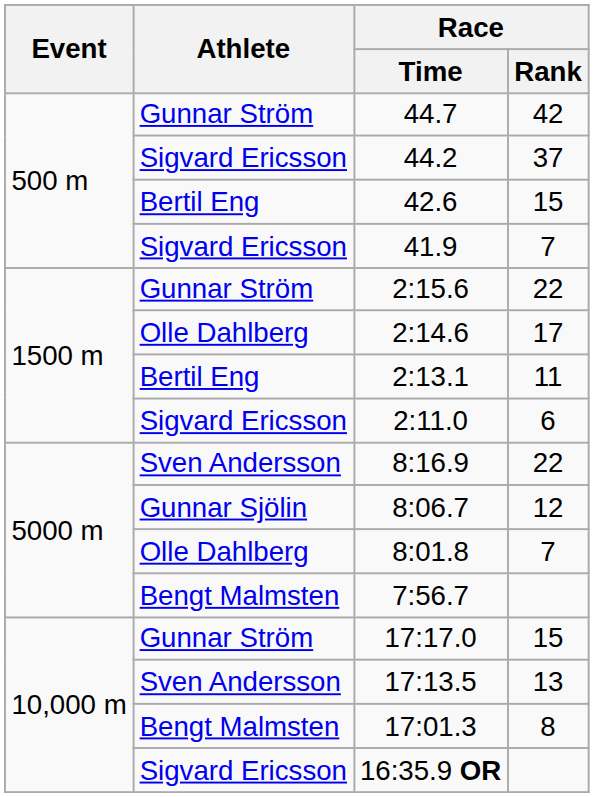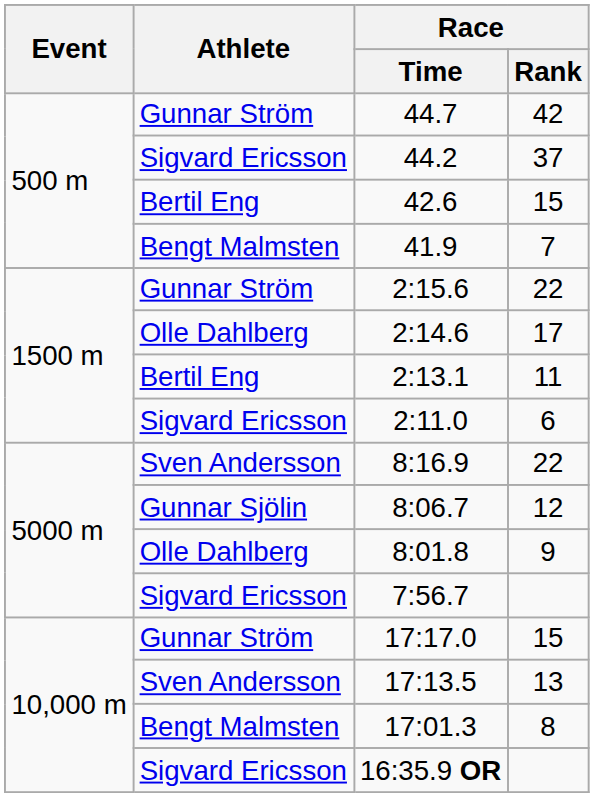 <table class="wikitable" border="1" style="font-size:90%">
 <tr>
 <th rowspan=2>Event</th>
 <th rowspan=2>Athlete</th>
 <th colspan=2>Race</th>
 </tr>
 <tr>
 <th>Time</th>
 <th>Rank</th>
 </tr>
 <tr>
 <td rowspan=4>500 m</td>
 <td><a href='#'>Gunnar Ström</a></td>
 <td align=center>44.7</td>
 <td align=center>42</td>
 </tr>
 <tr>
 <td><a href='#'>Sigvard Ericsson</a></td>
 <td align=center>44.2</td>
 <td align=center>37</td>
 </tr>
 <tr>
 <td><a href='#'>Bertil Eng</a></td>
 <td align=center>42.6</td>
 <td align=center>15</td>
 </tr>
 <tr>
-<td><a href='#'>Sigvard Ericsson</a></td>
+<td><a href='#'>Bengt Malmsten</a></td>
 <td align=center>41.9</td>
 <td align=center>7</td>
 </tr>
 <tr>
 <td rowspan=4>1500 m</td>
 <td><a href='#'>Gunnar Ström</a></td>
 <td align=center>2:15.6</td>
 <td align=center>22</td>
 </tr>
 <tr>
 <td><a href='#'>Olle Dahlberg</a></td>
 <td align=center>2:14.6</td>
 <td align=center>17</td>
 </tr>
 <tr>
 <td><a href='#'>Bertil Eng</a></td>
 <td align=center>2:13.1</td>
 <td align=center>11</td>
 </tr>
 <tr>
 <td><a href='#'>Sigvard Ericsson</a></td>
 <td align=center>2:11.0</td>
 <td align=center>6</td>
 </tr>
 <tr>
 <td rowspan=4>5000 m</td>
 <td><a href='#'>Sven Andersson</a></td>
 <td align=center>8:16.9</td>
 <td align=center>22</td>
 </tr>
 <tr>
 <td><a href='#'>Gunnar Sjölin</a></td>
 <td align=center>8:06.7</td>
 <td align=center>12</td>
 </tr>
 <tr>
 <td><a href='#'>Olle Dahlberg</a></td>
 <td align=center>8:01.8</td>
-<td align=center>7</td>
+<td align=center>9</td>
 </tr>
 <tr>
-<td><a href='#'>Bengt Malmsten</a></td>
+<td><a href='#'>Sigvard Ericsson</a></td>
 <td align=center>7:56.7</td>
 <td align=center></td>
 </tr>
 <tr>
 <td rowspan=4>10,000 m</td>
 <td><a href='#'>Gunnar Ström</a></td>
 <td align=center>17:17.0</td>
 <td align=center>15</td>
 </tr>
 <tr>
 <td><a href='#'>Sven Andersson</a></td>
 <td align=center>17:13.5</td>
 <td align=center>13</td>
 </tr>
 <tr>
 <td><a href='#'>Bengt Malmsten</a></td>
 <td align=center>17:01.3</td>
 <td align=center>8</td>
 </tr>
 <tr>
 <td><a href='#'>Sigvard Ericsson</a></td>
 <td align=center>16:35.9 <strong>OR</strong></td>
 <td align=center></td>
 </tr>
 </table>
